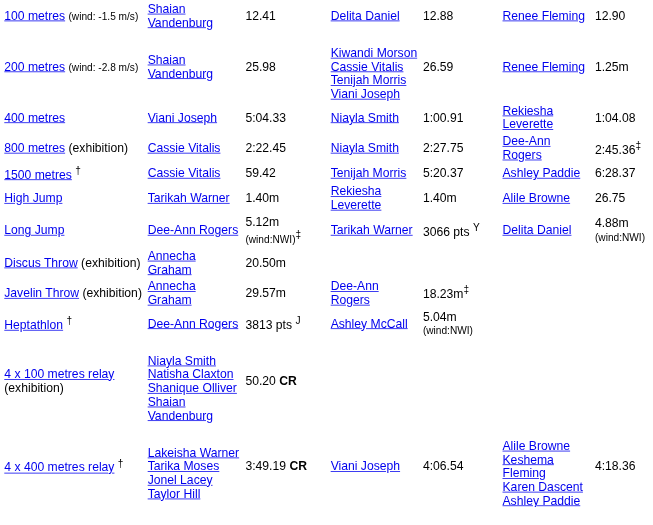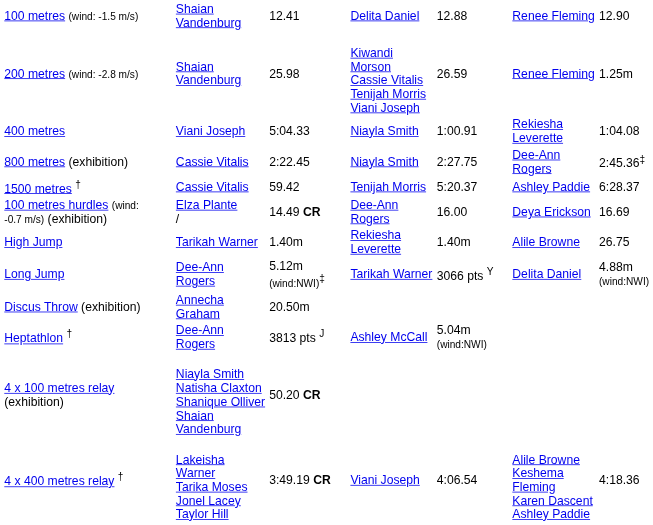 <table>
 <tr>
 <td><a href='#'>100 metres</a> <small>(wind: -1.5 m/s)</small></td>
 <td align=left><a href='#'>Shaian Vandenburg</a> <br> </td>
 <td>12.41</td>
 <td align=left><a href='#'>Delita Daniel</a> <br> </td>
 <td>12.88</td>
 <td align=left><a href='#'>Renee Fleming</a> <br> </td>
 <td>12.90</td>
 </tr>
 <tr>
 <td><a href='#'>200 metres</a> <small>(wind: -2.8 m/s)</small></td>
 <td align=left><a href='#'>Shaian Vandenburg</a> <br> </td>
 <td>25.98</td>
 <td><br><a href='#'>Kiwandi Morson</a><br><a href='#'>Cassie Vitalis</a><br><a href='#'>Tenijah Morris</a><br><a href='#'>Viani Joseph</a></td>
 <td>26.59</td>
 <td align=left><a href='#'>Renee Fleming</a> <br> </td>
 <td>1.25m</td>
 </tr>
 <tr>
 <td><a href='#'>400 metres</a></td>
 <td align=left><a href='#'>Viani Joseph</a> <br> </td>
 <td>5:04.33</td>
 <td align=left><a href='#'>Niayla Smith</a> <br> </td>
 <td>1:00.91</td>
 <td align=left><a href='#'>Rekiesha Leverette</a> <br> </td>
 <td>1:04.08</td>
 </tr>
 <tr>
 <td><a href='#'>800 metres</a> (exhibition)</td>
 <td align=left><a href='#'>Cassie Vitalis</a> <br> </td>
 <td>2:22.45</td>
 <td align=left><a href='#'>Niayla Smith</a> <br> </td>
 <td>2:27.75</td>
 <td align=left><a href='#'>Dee-Ann Rogers</a> <br> </td>
 <td>2:45.36<sup>‡</sup></td>
 </tr>
 <tr>
 <td><a href='#'>1500 metres</a> <sup>†</sup></td>
 <td align=left><a href='#'>Cassie Vitalis</a> <br> </td>
 <td>59.42</td>
 <td align=left><a href='#'>Tenijah Morris</a> <br> </td>
 <td>5:20.37</td>
 <td align=left><a href='#'>Ashley Paddie</a> <br> </td>
 <td>6:28.37</td>
 </tr>
 <tr>
+<td><a href='#'>100 metres hurdles</a> <small>(wind: -0.7 m/s)</small> (exhibition)</td>
+<td align=left><a href='#'>Elza Plante</a> <br> /</td>
+<td>14.49 <strong>CR</strong></td>
+<td align=left><a href='#'>Dee-Ann Rogers</a> <br> </td>
+<td>16.00</td>
+<td align=left><a href='#'>Deya Erickson</a> <br> </td>
+<td>16.69</td>
+</tr>
+<tr>
 <td><a href='#'>High Jump</a></td>
 <td align=left><a href='#'>Tarikah Warner</a> <br> </td>
 <td>1.40m</td>
 <td align=left><a href='#'>Rekiesha Leverette</a> <br> </td>
 <td>1.40m</td>
 <td align=left><a href='#'>Alile Browne</a> <br> </td>
 <td>26.75</td>
 </tr>
 <tr>
 <td><a href='#'>Long Jump</a></td>
 <td align=left><a href='#'>Dee-Ann Rogers</a> <br> </td>
 <td>5.12m <small>(wind:NWI)</small><sup>‡</sup></td>
 <td align=left><a href='#'>Tarikah Warner</a> <br> </td>
 <td>3066 pts <sup>Y</sup></td>
 <td align=left><a href='#'>Delita Daniel</a> <br> </td>
 <td>4.88m <small>(wind:NWI)</small></td>
 </tr>
 <tr>
 <td><a href='#'>Discus Throw</a> (exhibition)</td>
 <td align=left><a href='#'>Annecha Graham</a> <br> </td>
 <td>20.50m</td>
 <td></td>
 <td></td>
-<td></td>
-<td></td>
-</tr>
-<tr>
-<td><a href='#'>Javelin Throw</a> (exhibition)</td>
-<td align=left><a href='#'>Annecha Graham</a> <br> </td>
-<td>29.57m</td>
-<td align=left><a href='#'>Dee-Ann Rogers</a> <br> </td>
-<td>18.23m<sup>‡</sup></td>
 <td></td>
 <td></td>
 </tr>
 <tr>
 <td><a href='#'>Heptathlon</a> <sup>†</sup></td>
 <td align=left><a href='#'>Dee-Ann Rogers</a> <br> </td>
 <td>3813 pts <sup>J</sup></td>
 <td align=left><a href='#'>Ashley McCall</a> <br> </td>
 <td>5.04m <small>(wind:NWI)</small></td>
 <td></td>
 <td></td>
 </tr>
 <tr>
 <td><a href='#'>4 x 100 metres relay</a> (exhibition)</td>
 <td><br><a href='#'>Niayla Smith</a><br><a href='#'>Natisha Claxton</a><br><a href='#'>Shanique Olliver</a><br><a href='#'>Shaian Vandenburg</a></td>
 <td>50.20 <strong>CR</strong></td>
 <td></td>
 <td></td>
 <td></td>
 <td></td>
 </tr>
 <tr>
 <td><a href='#'>4 x 400 metres relay</a> <sup>†</sup></td>
 <td><br><a href='#'>Lakeisha Warner</a><br><a href='#'>Tarika Moses</a><br><a href='#'>Jonel Lacey</a><br><a href='#'>Taylor Hill</a></td>
 <td>3:49.19 <strong>CR</strong></td>
 <td align=left><a href='#'>Viani Joseph</a> <br> </td>
 <td>4:06.54</td>
 <td><br><a href='#'>Alile Browne</a><br><a href='#'>Keshema Fleming</a><br><a href='#'>Karen Dascent</a><br><a href='#'>Ashley Paddie</a></td>
 <td>4:18.36</td>
 </tr>
 </table>
